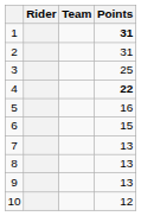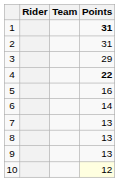 <table class="wikitable plainrowheaders">
 <tr>
 <th></th>
 <th>Rider</th>
 <th>Team</th>
 <th>Points</th>
 </tr>
 <tr>
 <td style="text-align:center;">1</td>
 <th scope="row"> </th>
 <td></td>
 <td style="text-align:right;"><strong>31</strong></td>
 </tr>
 <tr>
 <td style="text-align:center;">2</td>
 <th scope="row"></th>
 <td></td>
 <td style="text-align:right;">31</td>
 </tr>
 <tr>
 <td style="text-align:center;">3</td>
 <th scope="row"></th>
 <td></td>
-<td style="text-align:right;">25</td>
+<td style="text-align:right;">29</td>
 </tr>
 <tr>
 <td style="text-align:center;">4</td>
 <th scope="row"></th>
 <td></td>
 <td style="text-align:right;"><strong>22</strong></td>
 </tr>
 <tr>
 <td style="text-align:center;">5</td>
 <th scope="row"></th>
 <td></td>
 <td style="text-align:right;">16</td>
 </tr>
 <tr>
 <td style="text-align:center;">6</td>
 <th scope="row"></th>
 <td></td>
-<td style="text-align:right;">15</td>
+<td style="text-align:right;">14</td>
 </tr>
 <tr>
 <td style="text-align:center;">7</td>
 <th scope="row"> </th>
 <td></td>
 <td style="text-align:right;">13</td>
 </tr>
 <tr>
 <td style="text-align:center;">8</td>
 <th scope="row"></th>
 <td></td>
 <td style="text-align:right;">13</td>
 </tr>
 <tr>
 <td style="text-align:center;">9</td>
 <th scope="row"></th>
 <td></td>
 <td style="text-align:right;">13</td>
 </tr>
 <tr>
 <td style="text-align:center;">10</td>
 <th scope="row"></th>
 <td></td>
-<td style="text-align:right;">12</td>
+<td style="background: lightyellow; text-align:right;">12</td>
 </tr>
 </table>
